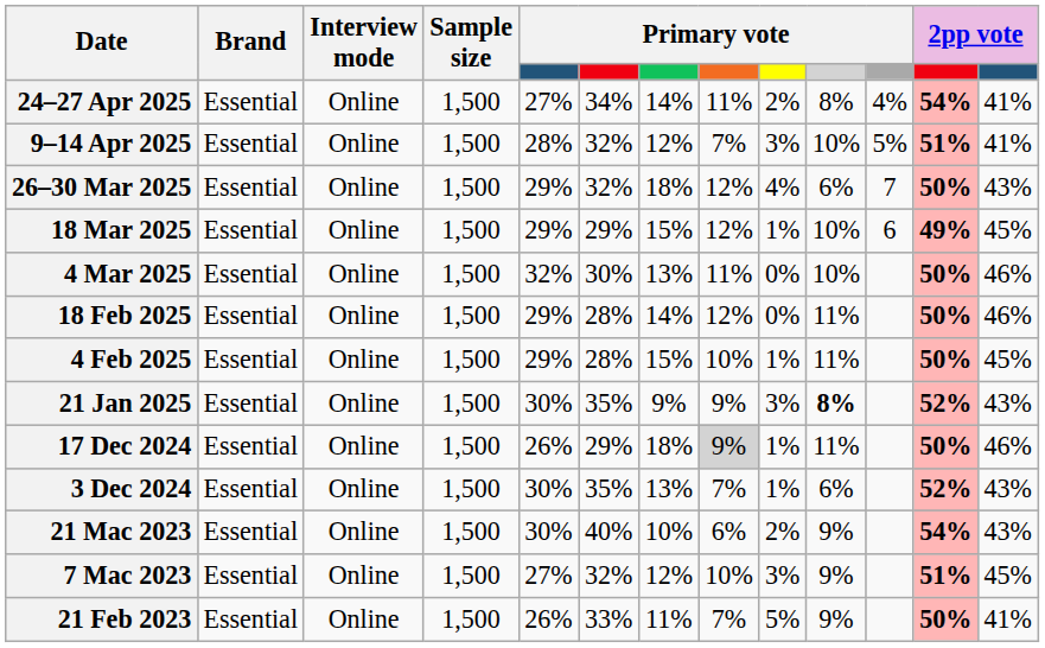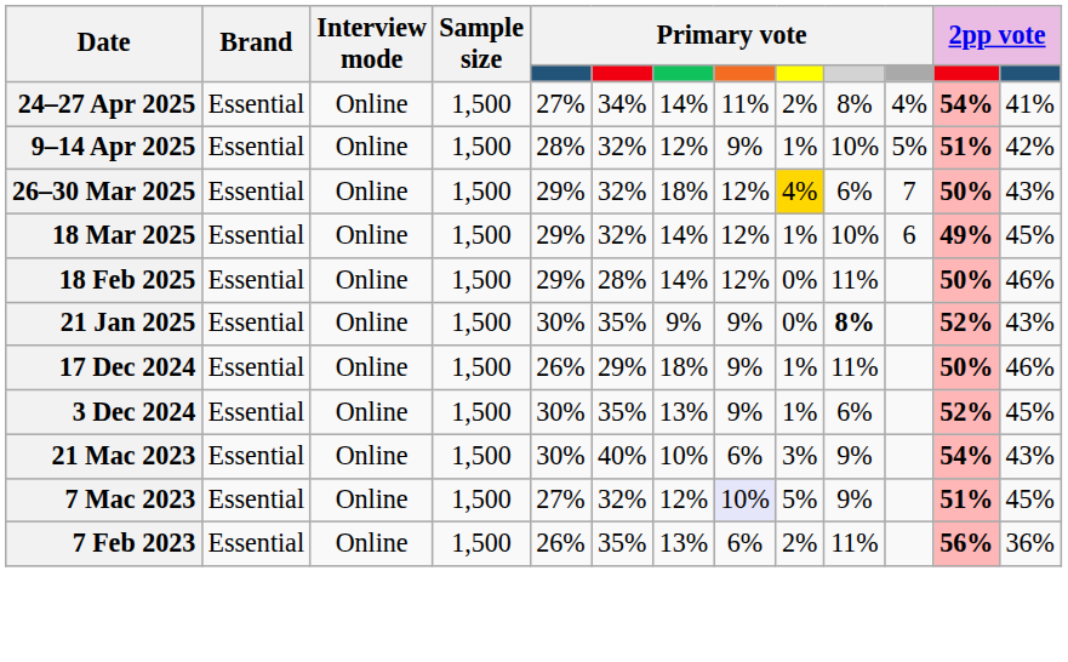 <table class="wikitable sortable mw-collapsible nowrap tpl-blanktable" style="text-align:center;font-size:90%">
 <tr>
 <th rowspan=2>Date</th>
 <th rowspan=2>Brand</th>
 <th rowspan=2 class=unsortable>Interview<br>mode</th>
 <th rowspan=2 class=unsortable>Sample<br>size</th>
 <th colspan="7">Primary vote</th>
 <th colspan=2 class=unsortable style=background:#ebbce3><a href='#'>2pp vote</a></th>
 </tr>
 <tr>
 <th class="unsortable" style=background:#225479></th>
 <th class="unsortable" style="background:#F00011"></th>
 <th class=unsortable style=background:#10C25B></th>
 <th class=unsortable style=background:#f36c21></th>
 <th class=unsortable style=background:yellow></th>
 <th class=unsortable style=background:lightgray></th>
 <th class=unsortable style=background:darkgrey></th>
 <th class="unsortable" style="background:#F00011"></th>
 <th class="unsortable" style=background:#225479></th>
 </tr>
 <tr>
 <th style=text-align:right>24–27 Apr 2025</th>
 <td style=text-align:left>Essential</td>
 <td>Online</td>
 <td>1,500</td>
 <td>27%</td>
 <td>34%</td>
 <td>14%</td>
 <td>11%</td>
 <td>2%</td>
 <td>8%</td>
 <td>4%</td>
 <th style="background:#FFB6B6">54%</th>
 <td>41%</td>
 </tr>
 <tr>
 <th style=text-align:right>9–14 Apr 2025</th>
 <td style=text-align:left>Essential</td>
 <td>Online</td>
 <td>1,500</td>
 <td>28%</td>
 <td>32%</td>
 <td>12%</td>
-<td>7%</td>
-<td>3%</td>
+<td>9%</td>
+<td>1%</td>
 <td>10%</td>
 <td>5%</td>
 <th style="background:#FFB6B6">51%</th>
-<td>41%</td>
+<td>42%</td>
 </tr>
 <tr>
 <th style=text-align:right>26–30 Mar 2025</th>
 <td style=text-align:left>Essential</td>
 <td>Online</td>
 <td>1,500</td>
 <td>29%</td>
 <td>32%</td>
 <td>18%</td>
 <td>12%</td>
-<td>4%</td>
+<td style="background: gold;">4%</td>
 <td>6%</td>
 <td>7</td>
 <th style="background:#FFB6B6">50%</th>
 <td>43%</td>
 </tr>
 <tr>
 <th style=text-align:right>18 Mar 2025</th>
 <td style=text-align:left>Essential</td>
 <td>Online</td>
 <td>1,500</td>
 <td>29%</td>
-<td>29%</td>
-<td>15%</td>
+<td>32%</td>
+<td>14%</td>
 <td>12%</td>
 <td>1%</td>
 <td>10%</td>
 <td>6</td>
 <th style="background:#FFB6B6">49%</th>
 <td>45%</td>
-</tr>
-<tr>
-<th style=text-align:right>4 Mar 2025</th>
-<td style=text-align:left>Essential</td>
-<td>Online</td>
-<td>1,500</td>
-<td>32%</td>
-<td>30%</td>
-<td>13%</td>
-<td>11%</td>
-<td>0%</td>
-<td>10%</td>
-<td></td>
-<th style="background:#FFB6B6">50%</th>
-<td>46%</td>
 </tr>
 <tr>
 <th style=text-align:right>18 Feb 2025</th>
 <td style=text-align:left>Essential</td>
 <td>Online</td>
 <td>1,500</td>
 <td>29%</td>
 <td>28%</td>
 <td>14%</td>
 <td>12%</td>
 <td>0%</td>
 <td>11%</td>
 <td></td>
 <th style="background:#FFB6B6">50%</th>
 <td>46%</td>
 </tr>
 <tr>
-<th style=text-align:right>4 Feb 2025</th>
-<td style=text-align:left>Essential</td>
-<td>Online</td>
-<td>1,500</td>
-<td>29%</td>
-<td>28%</td>
-<td>15%</td>
-<td>10%</td>
-<td>1%</td>
-<td>11%</td>
-<td></td>
-<th style="background:#FFB6B6">50%</th>
-<td>45%</td>
-</tr>
-<tr>
 <th style=text-align:right>21 Jan 2025</th>
 <td style=text-align:left>Essential</td>
 <td>Online</td>
 <td>1,500</td>
 <td>30%</td>
 <td>35%</td>
 <td>9%</td>
 <td>9%</td>
-<td>3%</td>
+<td>0%</td>
 <td><strong>8%</strong></td>
 <td></td>
 <th style="background:#FFB6B6">52%</th>
 <td>43%</td>
 </tr>
 <tr>
 <th style=text-align:right>17 Dec 2024</th>
 <td style=text-align:left>Essential</td>
 <td>Online</td>
 <td>1,500</td>
 <td>26%</td>
 <td>29%</td>
 <td>18%</td>
-<td style="background: lightgrey;">9%</td>
+<td>9%</td>
 <td>1%</td>
 <td>11%</td>
 <td></td>
 <th style="background:#FFB6B6">50%</th>
 <td>46%</td>
 </tr>
 <tr>
 <th style=text-align:right>3 Dec 2024</th>
 <td style=text-align:left>Essential</td>
 <td>Online</td>
 <td>1,500</td>
 <td>30%</td>
 <td>35%</td>
 <td>13%</td>
-<td>7%</td>
+<td>9%</td>
 <td>1%</td>
 <td>6%</td>
 <td></td>
 <th style="background:#FFB6B6">52%</th>
-<td>43%</td>
+<td>45%</td>
 </tr>
 <tr>
 <th style=text-align:right>21 Mac 2023</th>
 <td style=text-align:left>Essential</td>
 <td>Online</td>
 <td>1,500</td>
 <td>30%</td>
 <td>40%</td>
 <td>10%</td>
 <td>6%</td>
-<td>2%</td>
+<td>3%</td>
 <td>9%</td>
 <td></td>
 <th style="background:#FFB6B6">54%</th>
 <td>43%</td>
 </tr>
 <tr>
 <th style=text-align:right>7 Mac 2023</th>
 <td style=text-align:left>Essential</td>
 <td>Online</td>
 <td>1,500</td>
 <td>27%</td>
 <td>32%</td>
 <td>12%</td>
-<td>10%</td>
-<td>3%</td>
+<td style="background: lavender;">10%</td>
+<td>5%</td>
 <td>9%</td>
 <td></td>
 <th style="background:#FFB6B6">51%</th>
 <td>45%</td>
 </tr>
 <tr>
-<th style=text-align:right>21 Feb 2023</th>
+<th style=text-align:right>7 Feb 2023</th>
 <td style=text-align:left>Essential</td>
 <td>Online</td>
 <td>1,500</td>
 <td>26%</td>
-<td>33%</td>
+<td>35%</td>
+<td>13%</td>
+<td>6%</td>
+<td>2%</td>
 <td>11%</td>
-<td>7%</td>
-<td>5%</td>
-<td>9%</td>
 <td></td>
-<th style="background:#FFB6B6">50%</th>
-<td>41%</td>
+<th style="background:#FFB6B6">56%</th>
+<td>36%</td>
 </tr>
 </table>
